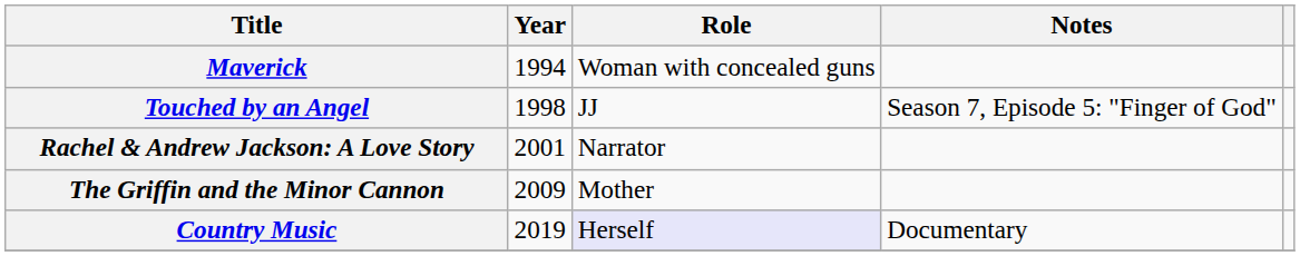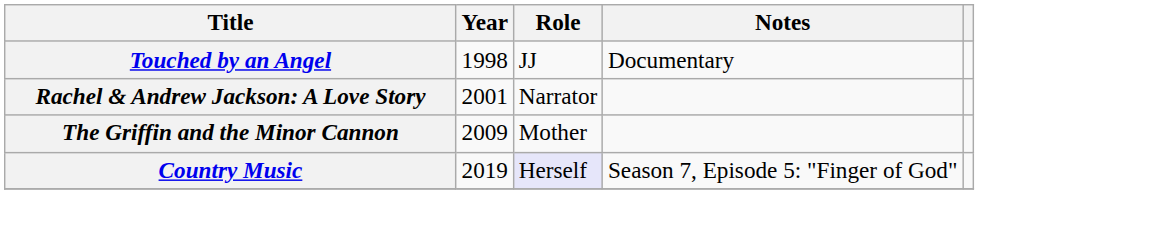 <table class="wikitable sortable plainrowheaders">
 <tr>
 <th scope="col" style="width:19em;">Title</th>
 <th scope="col">Year</th>
 <th scope="col">Role</th>
 <th scope="col" class="unsortable">Notes</th>
 <th></th>
 </tr>
 <tr>
-<th scope="row"><em><a href='#'>Maverick</a></em></th>
-<td>1994</td>
-<td>Woman with concealed guns</td>
-<td></td>
-<td align="center"></td>
-</tr>
-<tr>
 <th scope="row"><em><a href='#'>Touched by an Angel</a></em></th>
 <td>1998</td>
 <td>JJ</td>
-<td>Season 7, Episode 5: "Finger of God"</td>
+<td>Documentary</td>
 <td align="center"></td>
 </tr>
 <tr>
 <th scope="row"><em>Rachel & Andrew Jackson: A Love Story</em></th>
 <td>2001</td>
 <td>Narrator</td>
 <td></td>
 <td align="center"></td>
 </tr>
 <tr>
 <th scope="row"><em>The Griffin and the Minor Cannon</em></th>
 <td>2009</td>
 <td>Mother</td>
 <td></td>
 <td align="center"></td>
 </tr>
 <tr>
 <th scope="row"><em><a href='#'>Country Music</a></em></th>
 <td>2019</td>
 <td style="background: lavender;">Herself</td>
-<td>Documentary</td>
+<td>Season 7, Episode 5: "Finger of God"</td>
 <td align="center"></td>
 </tr>
 <tr>
 </tr>
 </table>
